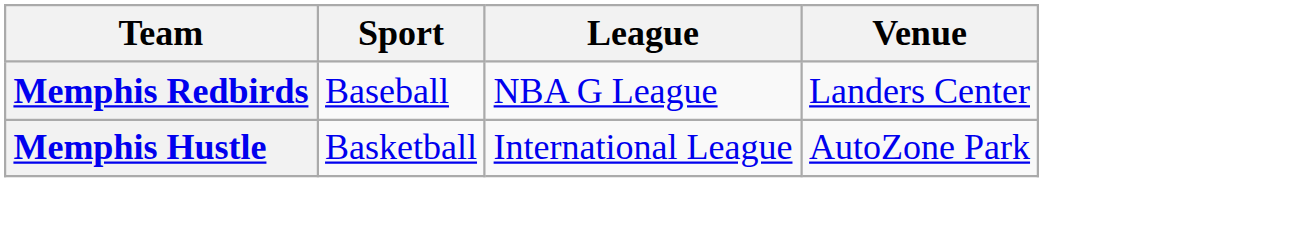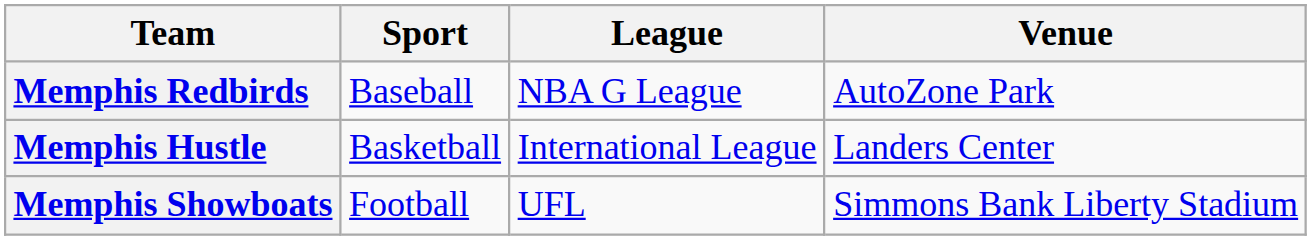 <table class="wikitable plainrowheaders">
 <tr>
 <th scope="col">Team</th>
 <th scope="col">Sport</th>
 <th scope="col">League</th>
 <th scope="col">Venue</th>
 </tr>
 <tr>
 <th scope="row" style="text-align:left"><a href='#'>Memphis Redbirds</a></th>
 <td><a href='#'>Baseball</a></td>
 <td><a href='#'>NBA G League</a></td>
-<td><a href='#'>Landers Center</a> </td>
+<td><a href='#'>AutoZone Park</a></td>
 </tr>
 <tr>
 <th scope="row" style="text-align:left"><a href='#'>Memphis Hustle</a></th>
 <td><a href='#'>Basketball</a></td>
 <td><a href='#'>International League</a></td>
-<td><a href='#'>AutoZone Park</a></td>
+<td><a href='#'>Landers Center</a> </td>
+</tr>
+<tr>
+<th scope="row" style="text-align:left"><a href='#'>Memphis Showboats</a></th>
+<td><a href='#'>Football</a></td>
+<td><a href='#'>UFL</a></td>
+<td><a href='#'>Simmons Bank Liberty Stadium</a></td>
 </tr>
 </table>
